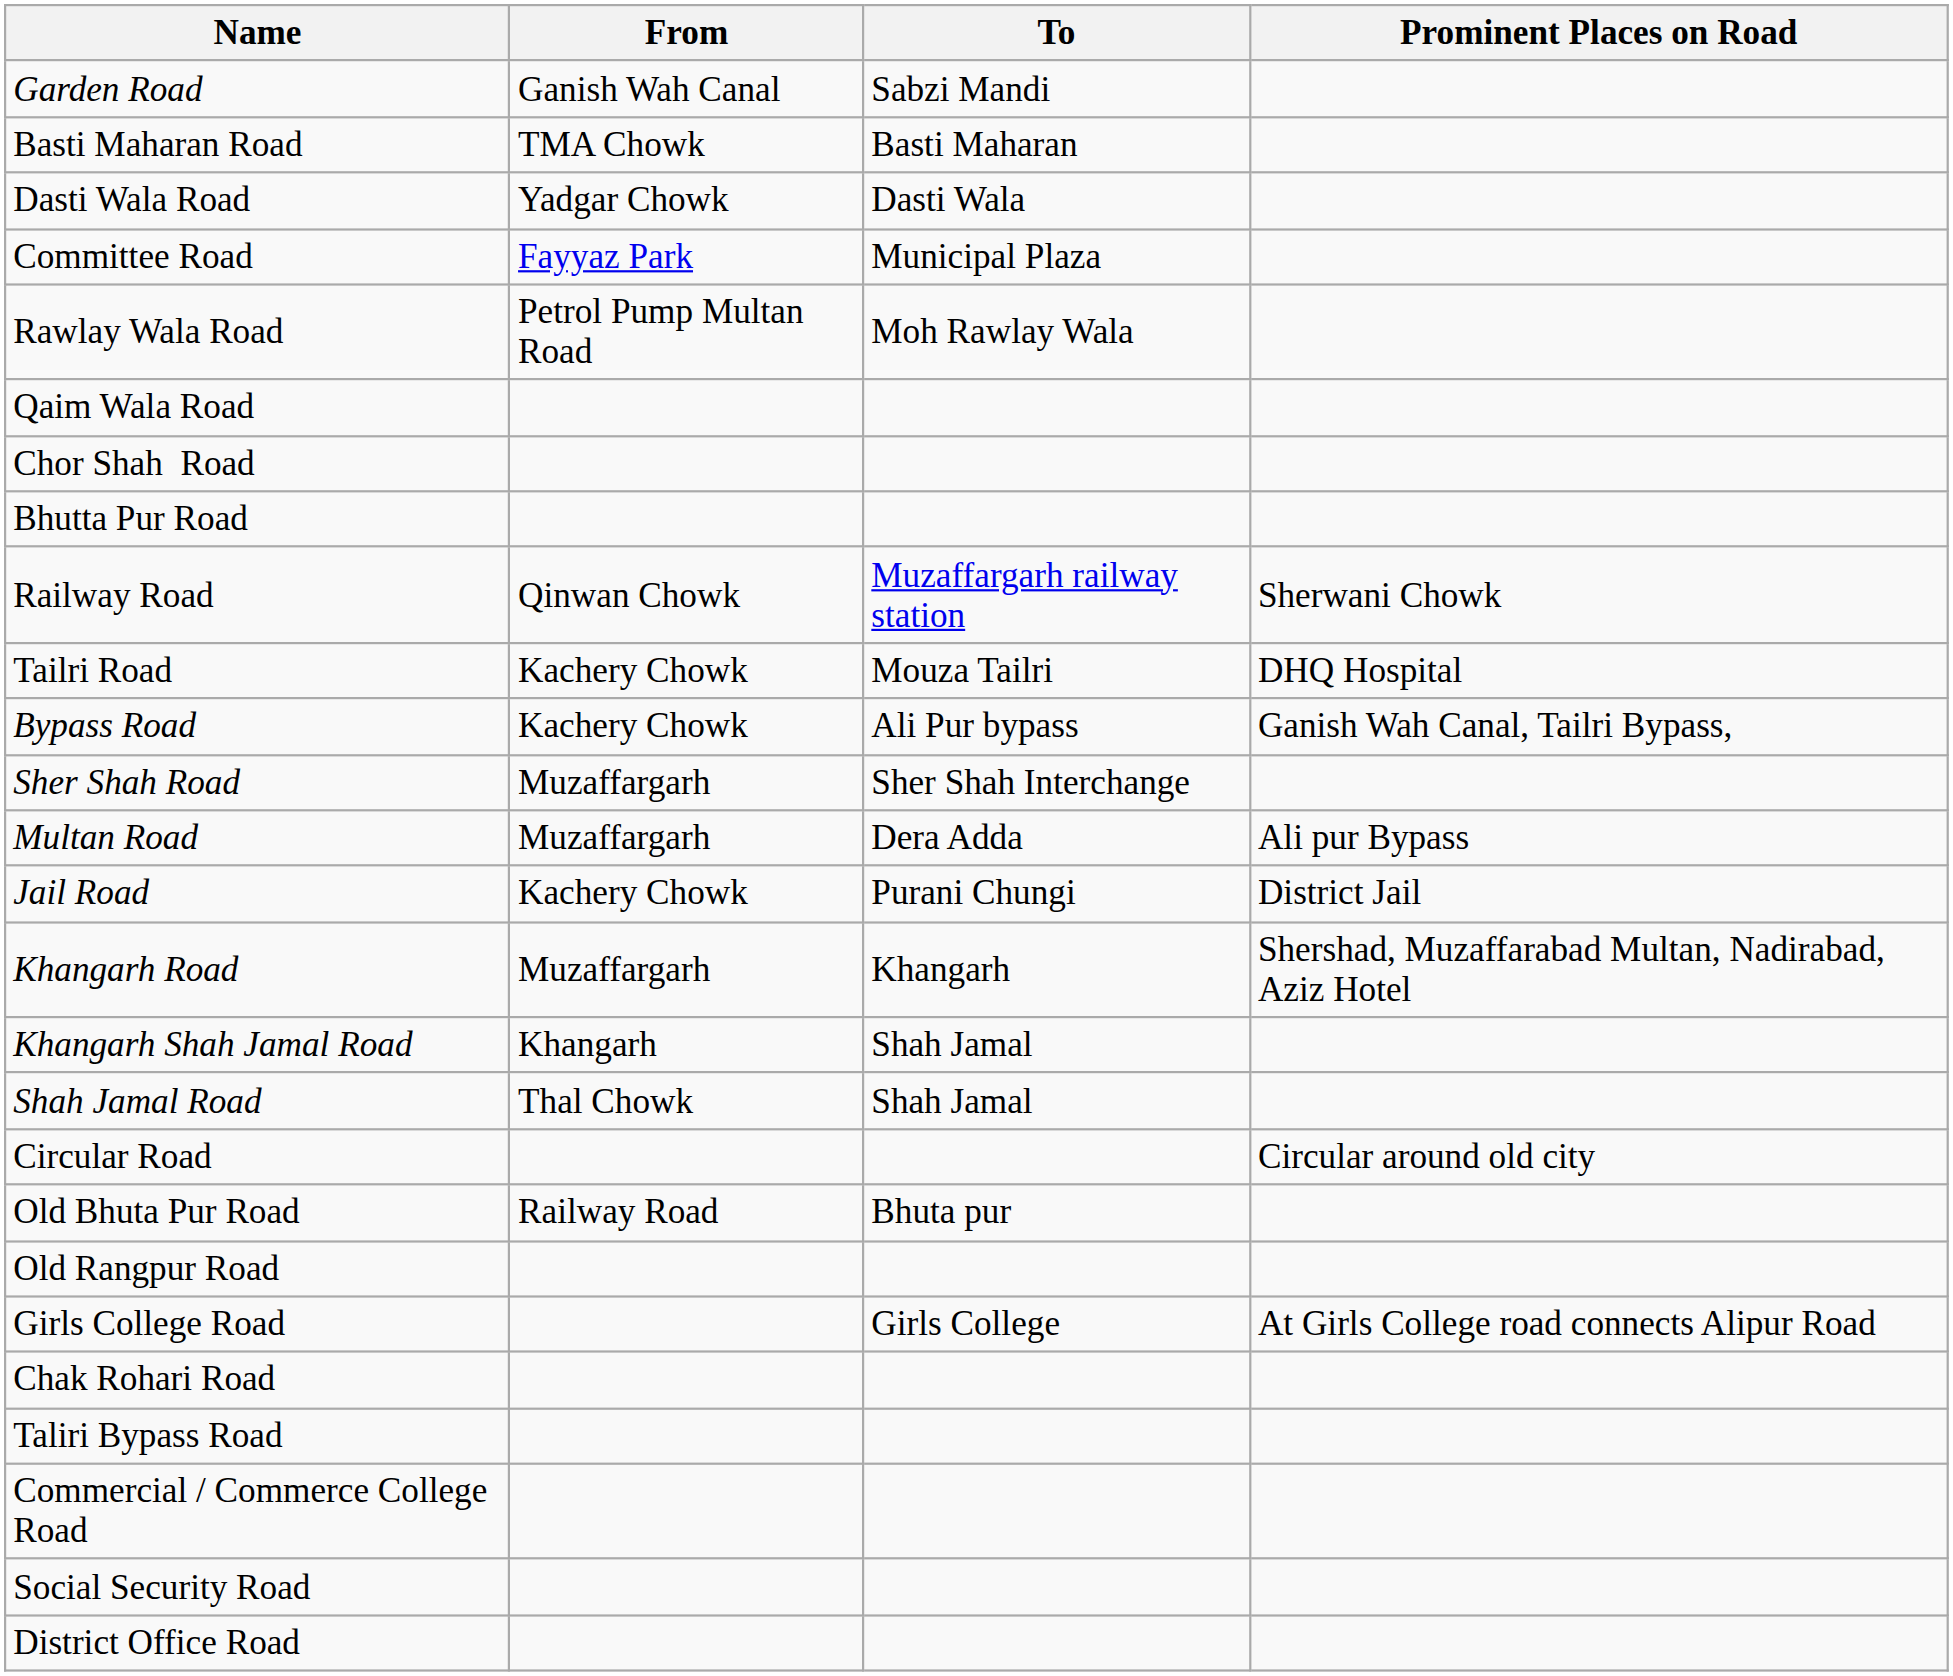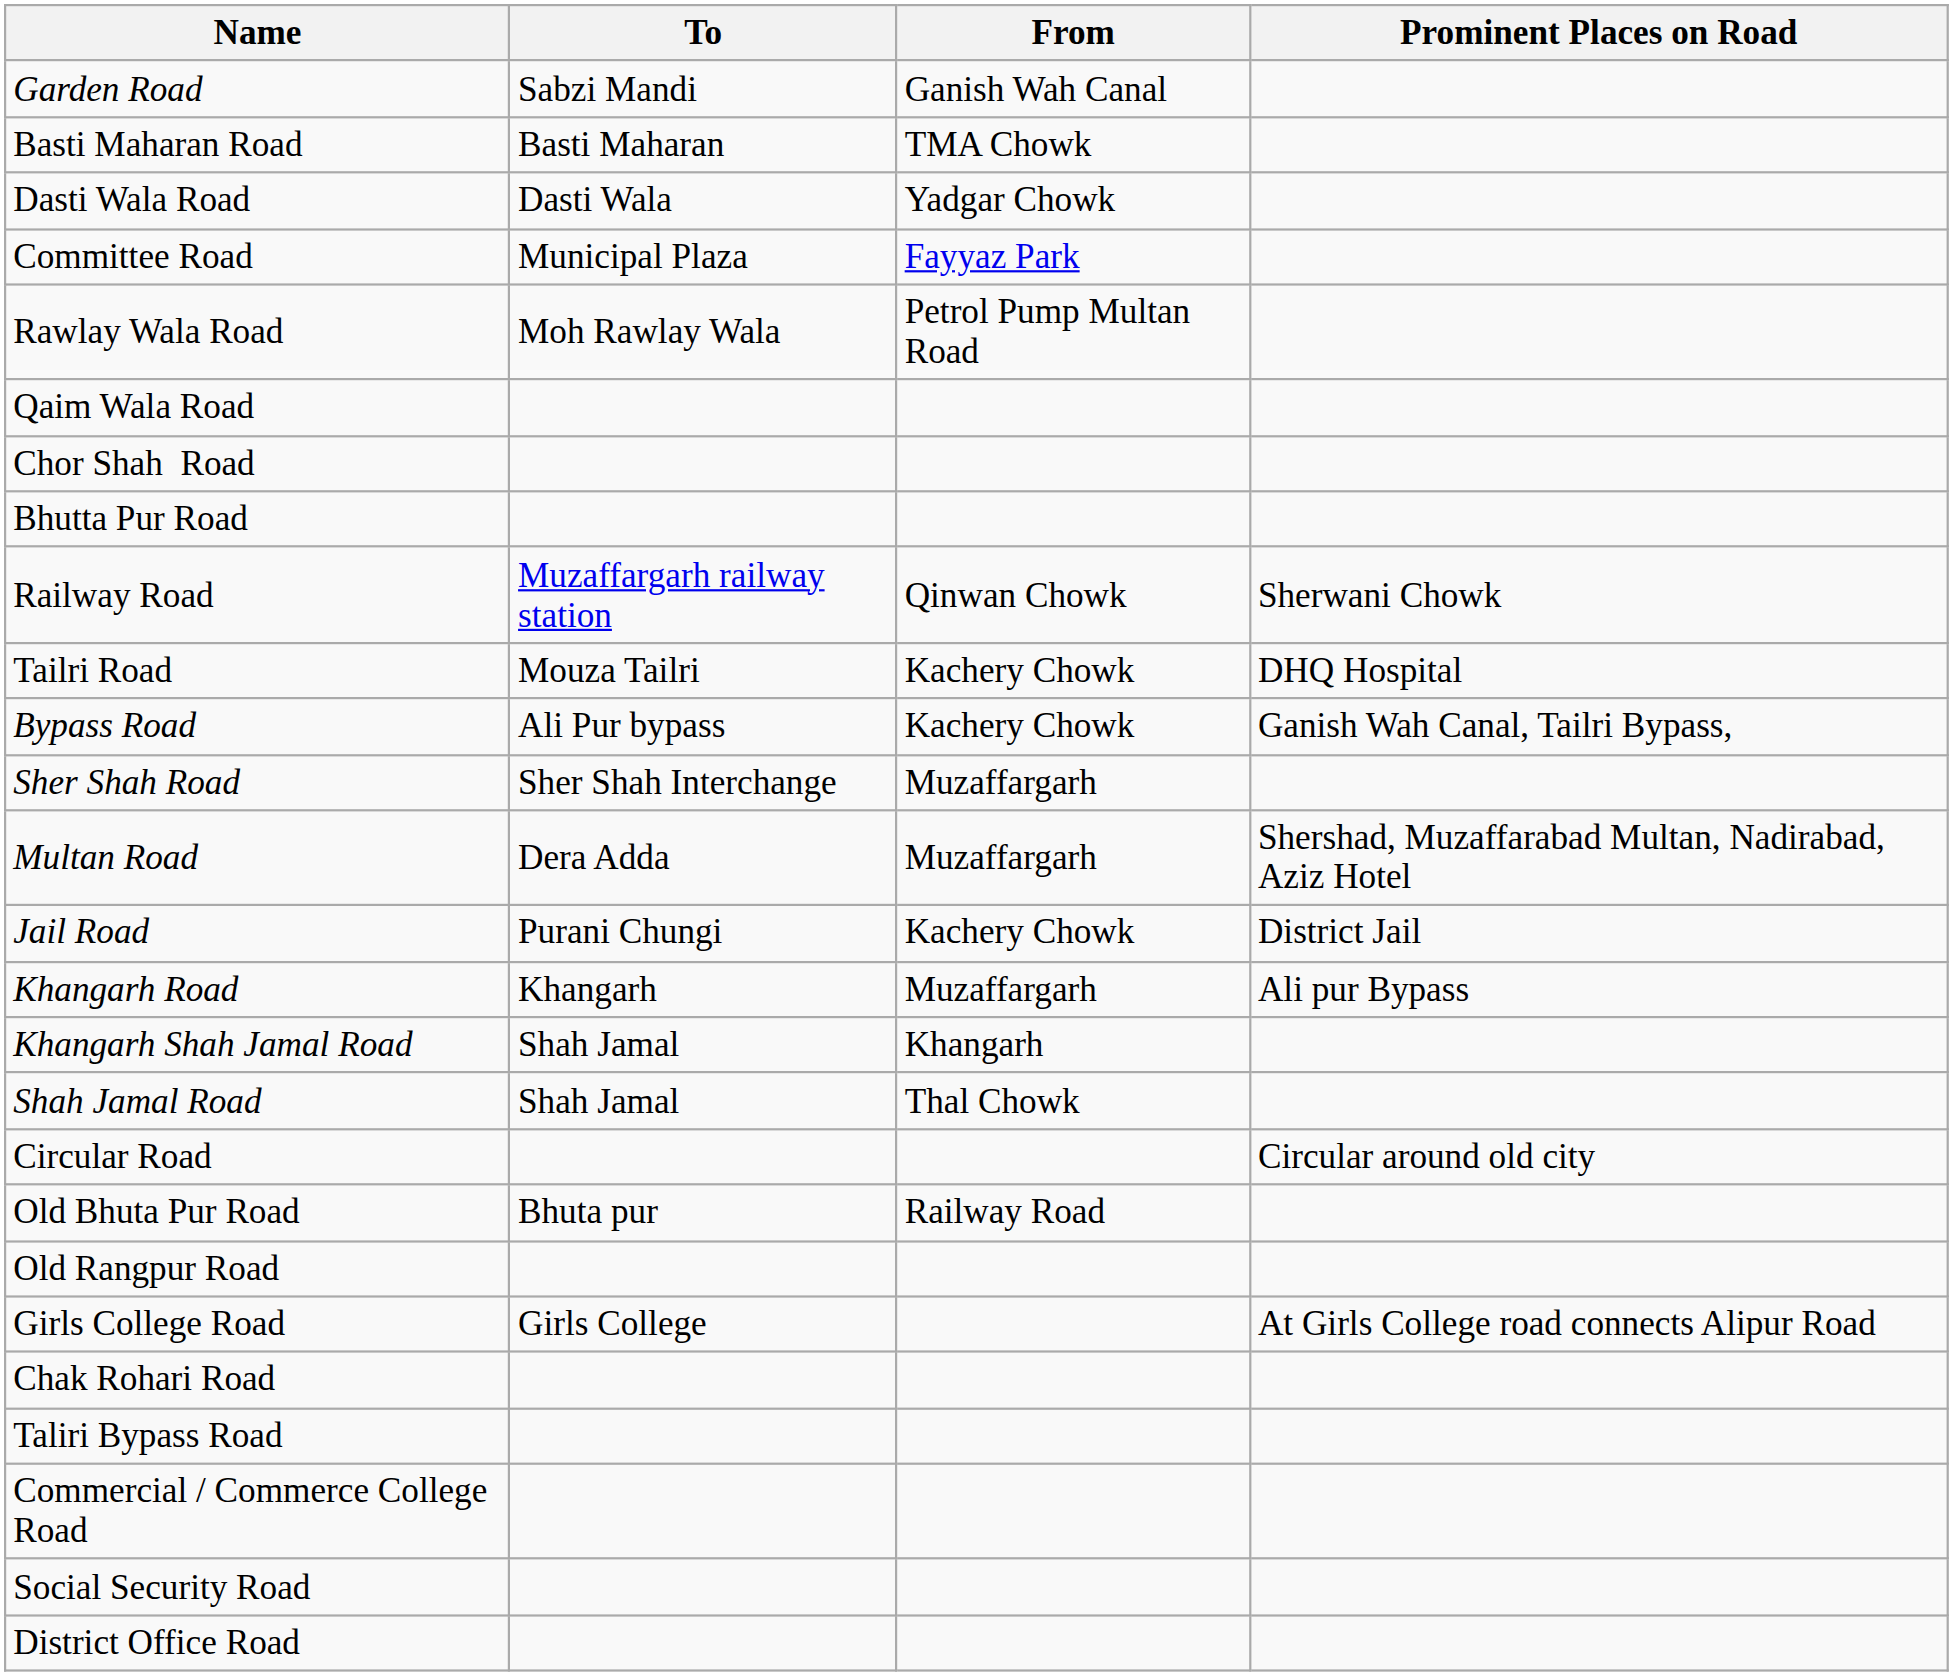 <table class="wikitable  sortable" style="margin:auto; margin:auto;">
 <tr>
 <th>Name</th>
+<th>To</th>
 <th>From</th>
-<th>To</th>
 <th>Prominent Places on Road</th>
 </tr>
 <tr>
 <td><em>Garden Road</em></td>
+<td>Sabzi Mandi</td>
 <td>Ganish Wah Canal</td>
-<td>Sabzi Mandi</td>
 <td></td>
 </tr>
 <tr>
 <td>Basti Maharan Road</td>
+<td>Basti Maharan</td>
 <td>TMA Chowk</td>
-<td>Basti Maharan</td>
 <td></td>
 </tr>
 <tr>
 <td>Dasti Wala Road</td>
+<td>Dasti Wala</td>
 <td>Yadgar Chowk</td>
-<td>Dasti Wala</td>
 <td></td>
 </tr>
 <tr>
 <td>Committee Road</td>
+<td>Municipal Plaza</td>
 <td><a href='#'>Fayyaz Park</a></td>
-<td>Municipal Plaza</td>
 <td></td>
 </tr>
 <tr>
 <td>Rawlay Wala Road</td>
+<td>Moh Rawlay Wala</td>
 <td>Petrol Pump Multan Road</td>
-<td>Moh Rawlay Wala</td>
 <td></td>
 </tr>
 <tr>
 <td>Qaim Wala Road</td>
 <td></td>
 <td></td>
 <td></td>
 </tr>
 <tr>
 <td>Chor Shah  Road</td>
 <td></td>
 <td></td>
 <td></td>
 </tr>
 <tr>
 <td>Bhutta Pur Road</td>
 <td></td>
 <td></td>
 <td></td>
 </tr>
 <tr>
 <td>Railway Road</td>
+<td><a href='#'>Muzaffargarh railway station</a></td>
 <td>Qinwan Chowk</td>
-<td><a href='#'>Muzaffargarh railway station</a></td>
 <td>Sherwani Chowk</td>
 </tr>
 <tr>
 <td>Tailri Road</td>
+<td>Mouza Tailri</td>
 <td>Kachery Chowk</td>
-<td>Mouza Tailri</td>
 <td>DHQ Hospital</td>
 </tr>
 <tr>
 <td><em>Bypass Road</em></td>
+<td>Ali Pur bypass</td>
 <td>Kachery Chowk</td>
-<td>Ali Pur bypass</td>
 <td>Ganish Wah Canal, Tailri Bypass,</td>
 </tr>
 <tr>
 <td><em>Sher Shah Road</em></td>
+<td>Sher Shah Interchange</td>
 <td>Muzaffargarh</td>
-<td>Sher Shah Interchange</td>
 <td></td>
 </tr>
 <tr>
 <td><em>Multan Road</em></td>
+<td>Dera Adda</td>
 <td>Muzaffargarh</td>
-<td>Dera Adda</td>
-<td>Ali pur Bypass</td>
+<td>Shershad, Muzaffarabad Multan, Nadirabad, Aziz Hotel</td>
 </tr>
 <tr>
 <td><em>Jail Road</em></td>
+<td>Purani Chungi</td>
 <td>Kachery Chowk</td>
-<td>Purani Chungi</td>
 <td>District Jail</td>
 </tr>
 <tr>
 <td><em>Khangarh Road</em></td>
+<td>Khangarh</td>
 <td>Muzaffargarh</td>
-<td>Khangarh</td>
-<td>Shershad, Muzaffarabad Multan, Nadirabad, Aziz Hotel</td>
+<td>Ali pur Bypass</td>
 </tr>
 <tr>
 <td><em>Khangarh Shah Jamal Road</em></td>
+<td>Shah Jamal</td>
 <td>Khangarh</td>
-<td>Shah Jamal</td>
 <td></td>
 </tr>
 <tr>
 <td><em>Shah Jamal Road</em></td>
+<td>Shah Jamal</td>
 <td>Thal Chowk</td>
-<td>Shah Jamal</td>
 <td></td>
 </tr>
 <tr>
 <td>Circular Road</td>
 <td></td>
 <td></td>
 <td>Circular around old city</td>
 </tr>
 <tr>
 <td>Old Bhuta Pur Road</td>
+<td>Bhuta pur</td>
 <td>Railway Road</td>
-<td>Bhuta pur</td>
 <td></td>
 </tr>
 <tr>
 <td>Old Rangpur Road</td>
 <td></td>
 <td></td>
 <td></td>
 </tr>
 <tr>
 <td>Girls College Road</td>
+<td>Girls College</td>
 <td></td>
-<td>Girls College</td>
 <td>At Girls College road connects Alipur Road</td>
 </tr>
 <tr>
 <td>Chak Rohari Road</td>
 <td></td>
 <td></td>
 <td></td>
 </tr>
 <tr>
 <td>Taliri Bypass Road</td>
 <td></td>
 <td></td>
 <td></td>
 </tr>
 <tr>
 <td>Commercial / Commerce College Road</td>
 <td></td>
 <td></td>
 <td></td>
 </tr>
 <tr>
 <td>Social Security Road</td>
 <td></td>
 <td></td>
 <td></td>
 </tr>
 <tr>
 <td>District Office Road</td>
 <td></td>
 <td></td>
 <td></td>
 </tr>
 </table>
